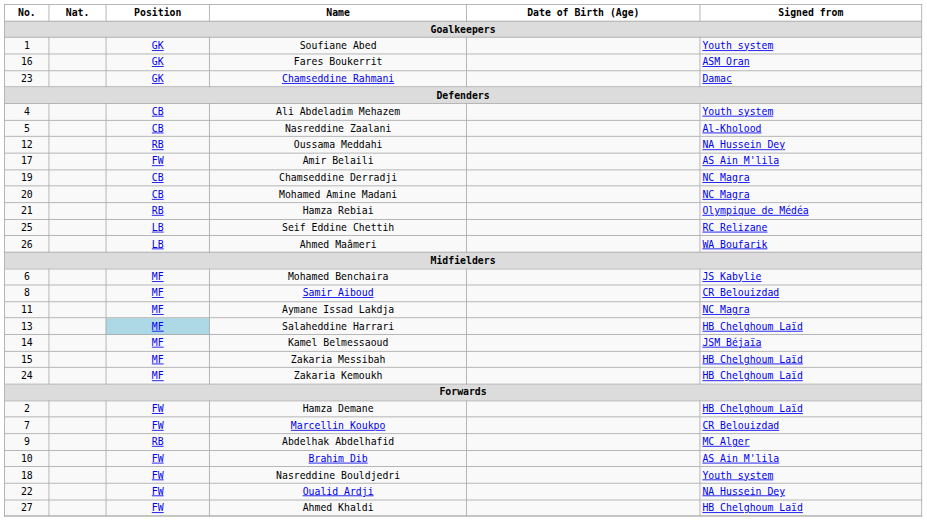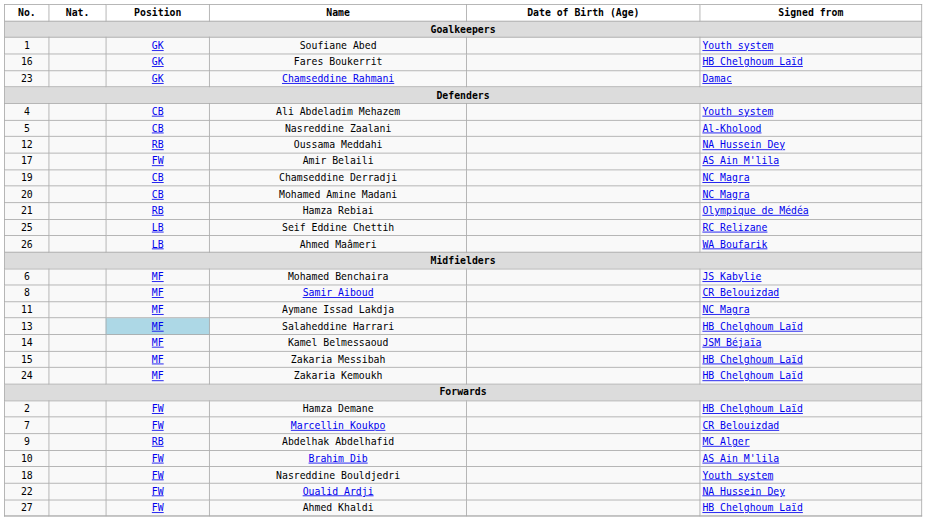 <table class="wikitable" style="text-align:center; font-size:90%; width:69%">
 <tr>
 <th style="background:white; color:black; text-align:center;">No.</th>
 <th style="background:white; color:black; text-align:center;">Nat.</th>
 <th style="background:white; color:black; text-align:center;">Position</th>
 <th style="background:white; color:black; text-align:center;">Name</th>
 <th style="background:white; color:black; text-align:center;">Date of Birth (Age)</th>
 <th style="background:white; color:black; text-align:center;">Signed from</th>
 </tr>
 <tr>
 <th colspan=10 style="background:#DCDCDC; text-align:center;">Goalkeepers</th>
 </tr>
 <tr>
 <td>1</td>
 <td></td>
 <td><a href='#'>GK</a></td>
 <td>Soufiane Abed</td>
 <td></td>
 <td style="text-align:left"> <a href='#'>Youth system</a></td>
 </tr>
 <tr>
 <td>16</td>
 <td></td>
 <td><a href='#'>GK</a></td>
 <td>Fares Boukerrit</td>
 <td></td>
-<td style="text-align:left"> <a href='#'>ASM Oran</a></td>
+<td style="text-align:left"> <a href='#'>HB Chelghoum Laïd</a></td>
 </tr>
 <tr>
 <td>23</td>
 <td></td>
 <td><a href='#'>GK</a></td>
 <td><a href='#'>Chamseddine Rahmani</a></td>
 <td></td>
 <td style="text-align:left"> <a href='#'>Damac</a></td>
 </tr>
 <tr>
 <th colspan=10 style="background:#DCDCDC; text-align:center;">Defenders</th>
 </tr>
 <tr>
 <td>4</td>
 <td></td>
 <td><a href='#'>CB</a></td>
 <td>Ali Abdeladim Mehazem</td>
 <td></td>
 <td style="text-align:left"> <a href='#'>Youth system</a></td>
 </tr>
 <tr>
 <td>5</td>
 <td></td>
 <td><a href='#'>CB</a></td>
 <td>Nasreddine Zaalani</td>
 <td></td>
 <td style="text-align:left"> <a href='#'>Al-Kholood</a></td>
 </tr>
 <tr>
 <td>12</td>
 <td></td>
 <td><a href='#'>RB</a></td>
 <td>Oussama Meddahi</td>
 <td></td>
 <td style="text-align:left"> <a href='#'>NA Hussein Dey</a></td>
 </tr>
 <tr>
 <td>17</td>
 <td></td>
 <td><a href='#'>FW</a></td>
 <td>Amir Belaili</td>
 <td></td>
 <td style="text-align:left"> <a href='#'>AS Ain M'lila</a></td>
 </tr>
 <tr>
 <td>19</td>
 <td></td>
 <td><a href='#'>CB</a></td>
 <td>Chamseddine Derradji</td>
 <td></td>
 <td style="text-align:left"> <a href='#'>NC Magra</a></td>
 </tr>
 <tr>
 <td>20</td>
 <td></td>
 <td><a href='#'>CB</a></td>
 <td>Mohamed Amine Madani</td>
 <td></td>
 <td style="text-align:left"> <a href='#'>NC Magra</a></td>
 </tr>
 <tr>
 <td>21</td>
 <td></td>
 <td><a href='#'>RB</a></td>
 <td>Hamza Rebiai</td>
 <td></td>
 <td style="text-align:left"> <a href='#'>Olympique de Médéa</a></td>
 </tr>
 <tr>
 <td>25</td>
 <td></td>
 <td><a href='#'>LB</a></td>
 <td>Seif Eddine Chettih</td>
 <td></td>
 <td style="text-align:left"> <a href='#'>RC Relizane</a></td>
 </tr>
 <tr>
 <td>26</td>
 <td></td>
 <td><a href='#'>LB</a></td>
 <td>Ahmed Maâmeri</td>
 <td></td>
 <td style="text-align:left"> <a href='#'>WA Boufarik</a></td>
 </tr>
 <tr>
 <th colspan=10 style="background:#DCDCDC; text-align:center;">Midfielders</th>
 </tr>
 <tr>
 <td>6</td>
 <td></td>
 <td><a href='#'>MF</a></td>
 <td>Mohamed Benchaira</td>
 <td></td>
 <td style="text-align:left"> <a href='#'>JS Kabylie</a></td>
 </tr>
 <tr>
 <td>8</td>
 <td></td>
 <td><a href='#'>MF</a></td>
 <td><a href='#'>Samir Aiboud</a></td>
 <td></td>
 <td style="text-align:left"> <a href='#'>CR Belouizdad</a></td>
 </tr>
 <tr>
 <td>11</td>
 <td></td>
 <td><a href='#'>MF</a></td>
 <td>Aymane Issad Lakdja</td>
 <td></td>
 <td style="text-align:left"> <a href='#'>NC Magra</a></td>
 </tr>
 <tr>
 <td>13</td>
 <td></td>
 <td style="background: lightblue;"><a href='#'>MF</a></td>
 <td>Salaheddine Harrari</td>
 <td></td>
 <td style="text-align:left"> <a href='#'>HB Chelghoum Laïd</a></td>
 </tr>
 <tr>
 <td>14</td>
 <td></td>
 <td><a href='#'>MF</a></td>
 <td>Kamel Belmessaoud</td>
 <td></td>
 <td style="text-align:left"> <a href='#'>JSM Béjaïa</a></td>
 </tr>
 <tr>
 <td>15</td>
 <td></td>
 <td><a href='#'>MF</a></td>
 <td>Zakaria Messibah</td>
 <td></td>
 <td style="text-align:left"> <a href='#'>HB Chelghoum Laïd</a></td>
 </tr>
 <tr>
 <td>24</td>
 <td></td>
 <td><a href='#'>MF</a></td>
 <td>Zakaria Kemoukh</td>
 <td></td>
 <td style="text-align:left"> <a href='#'>HB Chelghoum Laïd</a></td>
 </tr>
 <tr>
 <th colspan=10 style="background:#DCDCDC; text-align:center;">Forwards</th>
 </tr>
 <tr>
 <td>2</td>
 <td></td>
 <td><a href='#'>FW</a></td>
 <td>Hamza Demane</td>
 <td></td>
 <td style="text-align:left"> <a href='#'>HB Chelghoum Laïd</a></td>
 </tr>
 <tr>
 <td>7</td>
 <td></td>
 <td><a href='#'>FW</a></td>
 <td><a href='#'>Marcellin Koukpo</a></td>
 <td></td>
 <td style="text-align:left"> <a href='#'>CR Belouizdad</a></td>
 </tr>
 <tr>
 <td>9</td>
 <td></td>
 <td><a href='#'>RB</a></td>
 <td>Abdelhak Abdelhafid</td>
 <td></td>
 <td style="text-align:left"> <a href='#'>MC Alger</a></td>
 </tr>
 <tr>
 <td>10</td>
 <td></td>
 <td><a href='#'>FW</a></td>
 <td><a href='#'>Brahim Dib</a></td>
 <td></td>
 <td style="text-align:left"> <a href='#'>AS Ain M'lila</a></td>
 </tr>
 <tr>
 <td>18</td>
 <td></td>
 <td><a href='#'>FW</a></td>
 <td>Nasreddine Bouldjedri</td>
 <td></td>
 <td style="text-align:left"> <a href='#'>Youth system</a></td>
 </tr>
 <tr>
 <td>22</td>
 <td></td>
 <td><a href='#'>FW</a></td>
 <td><a href='#'>Oualid Ardji</a></td>
 <td></td>
 <td style="text-align:left"> <a href='#'>NA Hussein Dey</a></td>
 </tr>
 <tr>
 <td>27</td>
 <td></td>
 <td><a href='#'>FW</a></td>
 <td>Ahmed Khaldi</td>
 <td></td>
 <td style="text-align:left"> <a href='#'>HB Chelghoum Laïd</a></td>
 </tr>
 <tr>
 </tr>
 </table>
